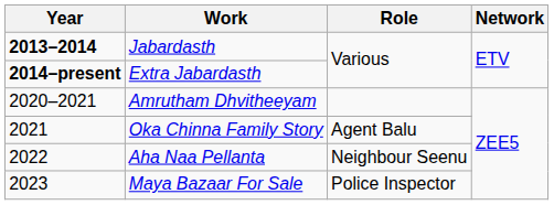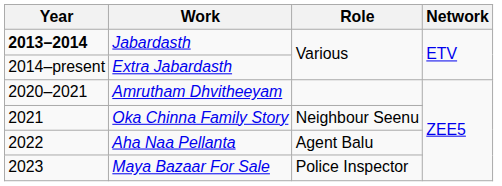 <table class="wikitable sortable">
 <tr>
 <th>Year</th>
 <th>Work</th>
 <th>Role</th>
 <th>Network</th>
 </tr>
 <tr>
 <td><strong>2013–2014</strong></td>
 <td><em><a href='#'>Jabardasth</a></em></td>
 <td rowspan="2">Various</td>
 <td rowspan="2"><a href='#'>ETV</a></td>
 </tr>
 <tr>
-<td><strong>2014–present</strong></td>
+<td>2014–present</td>
 <td><em><a href='#'>Extra Jabardasth</a></em></td>
 </tr>
 <tr>
 <td>2020–2021</td>
 <td><em><a href='#'>Amrutham Dhvitheeyam</a></em></td>
 <td></td>
 <td rowspan="4"><a href='#'>ZEE5</a></td>
 </tr>
 <tr>
 <td>2021</td>
 <td><em><a href='#'>Oka Chinna Family Story</a></em></td>
-<td>Agent Balu</td>
+<td>Neighbour Seenu</td>
 </tr>
 <tr>
 <td>2022</td>
 <td><em><a href='#'>Aha Naa Pellanta</a></em></td>
-<td>Neighbour Seenu</td>
+<td>Agent Balu</td>
 </tr>
 <tr>
 <td>2023</td>
 <td><em><a href='#'>Maya Bazaar For Sale</a></em></td>
 <td>Police Inspector</td>
 </tr>
 </table>
